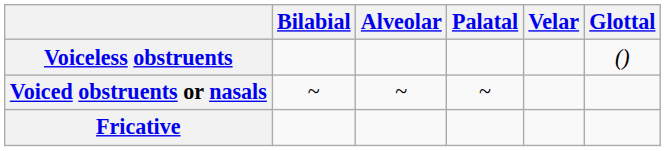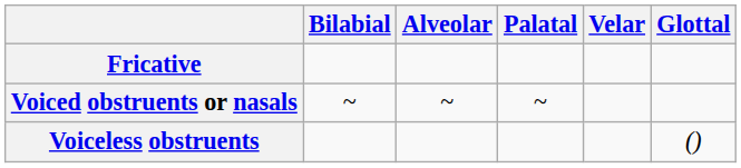 <table class="wikitable" style="text-align: center;">
 <tr>
 <th></th>
 <th><a href='#'>Bilabial</a></th>
 <th><a href='#'>Alveolar</a></th>
 <th><a href='#'>Palatal</a></th>
 <th><a href='#'>Velar</a></th>
 <th><a href='#'>Glottal</a></th>
 </tr>
 <tr>
-<th><a href='#'>Voiceless</a> <a href='#'>obstruents</a></th>
+<th><a href='#'>Fricative</a></th>
 <td></td>
-<td> </td>
-<td> </td>
 <td></td>
-<td><em>()</em></td>
+<td></td>
+<td></td>
+<td></td>
 </tr>
 <tr>
 <th><a href='#'>Voiced</a> <a href='#'>obstruents</a> or <a href='#'>nasals</a></th>
 <td> ~  </td>
 <td> ~  </td>
 <td> ~  </td>
 <td></td>
 <td></td>
 </tr>
 <tr>
-<th><a href='#'>Fricative</a></th>
+<th><a href='#'>Voiceless</a> <a href='#'>obstruents</a></th>
 <td></td>
+<td> </td>
+<td> </td>
 <td></td>
-<td></td>
-<td></td>
-<td></td>
+<td><em>()</em></td>
 </tr>
 </table>
